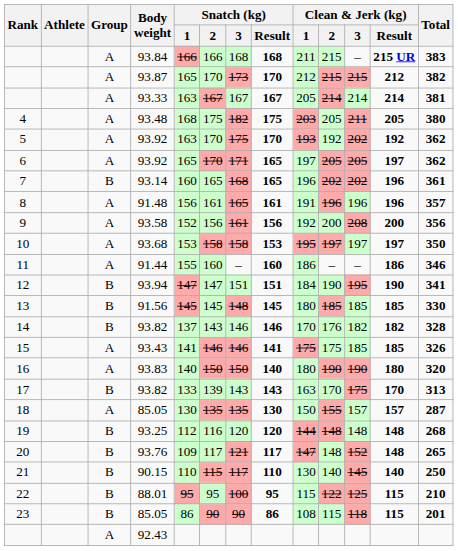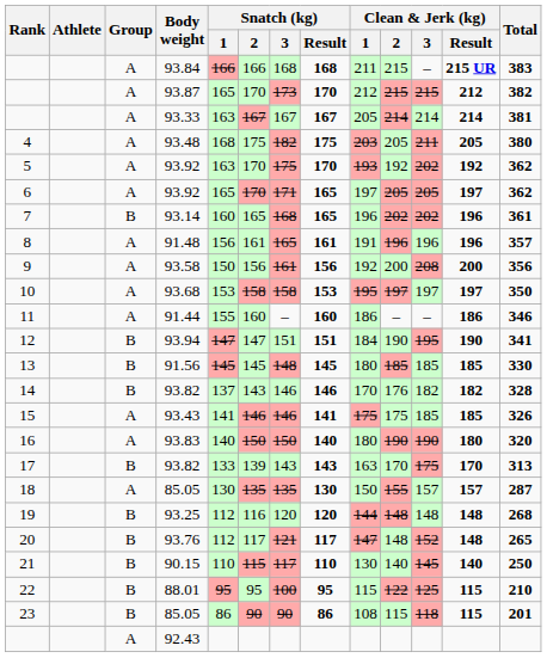 <table class="wikitable sortable" style="text-align:center;">
 <tr>
 <th rowspan="2">Rank</th>
 <th rowspan="2">Athlete</th>
 <th rowspan="2">Group</th>
 <th rowspan="2">Body<br>weight</th>
 <th colspan="4">Snatch (kg)</th>
 <th colspan="4">Clean & Jerk (kg)</th>
 <th rowspan="2">Total</th>
 </tr>
 <tr>
 <th>1</th>
 <th>2</th>
 <th>3</th>
 <th>Result</th>
 <th>1</th>
 <th>2</th>
 <th>3</th>
 <th>Result</th>
 </tr>
 <tr>
 <td></td>
 <td align="left"></td>
 <td>A</td>
 <td>93.84</td>
 <td bgcolor="ffaaaa"><s>166</s></td>
 <td bgcolor="ccffcc">166</td>
 <td bgcolor="ccffcc">168</td>
 <td><strong>168</strong></td>
 <td bgcolor="ccffcc">211</td>
 <td bgcolor="ccffcc">215</td>
 <td>–</td>
 <td><strong>215 <a href='#'>UR</a></strong></td>
 <td><strong>383</strong></td>
 </tr>
 <tr>
 <td></td>
 <td align="left"></td>
 <td>A</td>
 <td>93.87</td>
 <td bgcolor="ccffcc">165</td>
 <td bgcolor="ccffcc">170</td>
 <td bgcolor="ffaaaa"><s>173</s></td>
 <td><strong>170</strong></td>
 <td bgcolor="ccffcc">212</td>
 <td bgcolor="ffaaaa"><s>215</s></td>
 <td bgcolor="ffaaaa"><s>215</s></td>
 <td><strong>212</strong></td>
 <td><strong>382</strong></td>
 </tr>
 <tr>
 <td></td>
 <td align="left"></td>
 <td>A</td>
 <td>93.33</td>
 <td bgcolor="ccffcc">163</td>
 <td bgcolor="ffaaaa"><s>167</s></td>
 <td bgcolor="ccffcc">167</td>
 <td><strong>167</strong></td>
 <td bgcolor="ccffcc">205</td>
 <td bgcolor="ffaaaa"><s>214</s></td>
 <td bgcolor="ccffcc">214</td>
 <td><strong>214</strong></td>
 <td><strong>381</strong></td>
 </tr>
 <tr>
 <td>4</td>
 <td align="left"></td>
 <td>A</td>
 <td>93.48</td>
 <td bgcolor="ccffcc">168</td>
 <td bgcolor="ccffcc">175</td>
 <td bgcolor="ffaaaa"><s>182</s></td>
 <td><strong>175</strong></td>
 <td bgcolor="ffaaaa"><s>203</s></td>
 <td bgcolor="ccffcc">205</td>
 <td bgcolor="ffaaaa"><s>211</s></td>
 <td><strong>205</strong></td>
 <td><strong>380</strong></td>
 </tr>
 <tr>
 <td>5</td>
 <td align="left"></td>
 <td>A</td>
 <td>93.92</td>
 <td bgcolor="ccffcc">163</td>
 <td bgcolor="ccffcc">170</td>
 <td bgcolor="ffaaaa"><s>175</s></td>
 <td><strong>170</strong></td>
 <td bgcolor="ffaaaa"><s>193</s></td>
 <td bgcolor="ccffcc">192</td>
 <td bgcolor="ffaaaa"><s>202</s></td>
 <td><strong>192</strong></td>
 <td><strong>362</strong></td>
 </tr>
 <tr>
 <td>6</td>
 <td align="left"></td>
 <td>A</td>
 <td>93.92</td>
 <td bgcolor="ccffcc">165</td>
 <td bgcolor="ffaaaa"><s>170</s></td>
 <td bgcolor="ffaaaa"><s>171</s></td>
 <td><strong>165</strong></td>
 <td bgcolor="ccffcc">197</td>
 <td bgcolor="ffaaaa"><s>205</s></td>
 <td bgcolor="ffaaaa"><s>205</s></td>
 <td><strong>197</strong></td>
 <td><strong>362</strong></td>
 </tr>
 <tr>
 <td>7</td>
 <td align="left"></td>
 <td>B</td>
 <td>93.14</td>
 <td bgcolor="ccffcc">160</td>
 <td bgcolor="ccffcc">165</td>
 <td bgcolor="ffaaaa"><s>168</s></td>
 <td><strong>165</strong></td>
 <td bgcolor="ccffcc">196</td>
 <td bgcolor="ffaaaa"><s>202</s></td>
 <td bgcolor="ffaaaa"><s>202</s></td>
 <td><strong>196</strong></td>
 <td><strong>361</strong></td>
 </tr>
 <tr>
 <td>8</td>
 <td align="left"></td>
 <td>A</td>
 <td>91.48</td>
 <td bgcolor="ccffcc">156</td>
 <td bgcolor="ccffcc">161</td>
 <td bgcolor="ffaaaa"><s>165</s></td>
 <td><strong>161</strong></td>
 <td bgcolor="ccffcc">191</td>
 <td bgcolor="ffaaaa"><s>196</s></td>
 <td bgcolor="ccffcc">196</td>
 <td><strong>196</strong></td>
 <td><strong>357</strong></td>
 </tr>
 <tr>
 <td>9</td>
 <td align="left"></td>
 <td>A</td>
 <td>93.58</td>
-<td bgcolor="ccffcc">152</td>
+<td bgcolor="ccffcc">150</td>
 <td bgcolor="ccffcc">156</td>
 <td bgcolor="ffaaaa"><s>161</s></td>
 <td><strong>156</strong></td>
 <td bgcolor="ccffcc">192</td>
 <td bgcolor="ccffcc">200</td>
 <td bgcolor="ffaaaa"><s>208</s></td>
 <td><strong>200</strong></td>
 <td><strong>356</strong></td>
 </tr>
 <tr>
 <td>10</td>
 <td align="left"></td>
 <td>A</td>
 <td>93.68</td>
 <td bgcolor="ccffcc">153</td>
 <td bgcolor="ffaaaa"><s>158</s></td>
 <td bgcolor="ffaaaa"><s>158</s></td>
 <td><strong>153</strong></td>
 <td bgcolor="ffaaaa"><s>195</s></td>
 <td bgcolor="ffaaaa"><s>197</s></td>
 <td bgcolor="ccffcc">197</td>
 <td><strong>197</strong></td>
 <td><strong>350</strong></td>
 </tr>
 <tr>
 <td>11</td>
 <td align="left"></td>
 <td>A</td>
 <td>91.44</td>
 <td bgcolor="ccffcc">155</td>
 <td bgcolor="ccffcc">160</td>
 <td>–</td>
 <td><strong>160</strong></td>
 <td bgcolor="ccffcc">186</td>
 <td>–</td>
 <td>–</td>
 <td><strong>186</strong></td>
 <td><strong>346</strong></td>
 </tr>
 <tr>
 <td>12</td>
 <td align="left"></td>
 <td>B</td>
 <td>93.94</td>
 <td bgcolor="ffaaaa"><s>147</s></td>
 <td bgcolor="ccffcc">147</td>
 <td bgcolor="ccffcc">151</td>
 <td><strong>151</strong></td>
 <td bgcolor="ccffcc">184</td>
 <td bgcolor="ccffcc">190</td>
 <td bgcolor="ffaaaa"><s>195</s></td>
 <td><strong>190</strong></td>
 <td><strong>341</strong></td>
 </tr>
 <tr>
 <td>13</td>
 <td align="left"></td>
 <td>B</td>
 <td>91.56</td>
 <td bgcolor="ffaaaa"><s>145</s></td>
 <td bgcolor="ccffcc">145</td>
 <td bgcolor="ffaaaa"><s>148</s></td>
 <td><strong>145</strong></td>
 <td bgcolor="ccffcc">180</td>
 <td bgcolor="ffaaaa"><s>185</s></td>
 <td bgcolor="ccffcc">185</td>
 <td><strong>185</strong></td>
 <td><strong>330</strong></td>
 </tr>
 <tr>
 <td>14</td>
 <td align="left"></td>
 <td>B</td>
 <td>93.82</td>
 <td bgcolor="ccffcc">137</td>
 <td bgcolor="ccffcc">143</td>
 <td bgcolor="ccffcc">146</td>
 <td><strong>146</strong></td>
 <td bgcolor="ccffcc">170</td>
 <td bgcolor="ccffcc">176</td>
 <td bgcolor="ccffcc">182</td>
 <td><strong>182</strong></td>
 <td><strong>328</strong></td>
 </tr>
 <tr>
 <td>15</td>
 <td align="left"></td>
 <td>A</td>
 <td>93.43</td>
 <td bgcolor="ccffcc">141</td>
 <td bgcolor="ffaaaa"><s>146</s></td>
 <td bgcolor="ffaaaa"><s>146</s></td>
 <td><strong>141</strong></td>
 <td bgcolor="ffaaaa"><s>175</s></td>
 <td bgcolor="ccffcc">175</td>
 <td bgcolor="ccffcc">185</td>
 <td><strong>185</strong></td>
 <td><strong>326</strong></td>
 </tr>
 <tr>
 <td>16</td>
 <td align="left"></td>
 <td>A</td>
 <td>93.83</td>
 <td bgcolor="ccffcc">140</td>
 <td bgcolor="ffaaaa"><s>150</s></td>
 <td bgcolor="ffaaaa"><s>150</s></td>
 <td><strong>140</strong></td>
 <td bgcolor="ccffcc">180</td>
 <td bgcolor="ffaaaa"><s>190</s></td>
 <td bgcolor="ffaaaa"><s>190</s></td>
 <td><strong>180</strong></td>
 <td><strong>320</strong></td>
 </tr>
 <tr>
 <td>17</td>
 <td align="left"></td>
 <td>B</td>
 <td>93.82</td>
 <td bgcolor="ccffcc">133</td>
 <td bgcolor="ccffcc">139</td>
 <td bgcolor="ccffcc">143</td>
 <td><strong>143</strong></td>
 <td bgcolor="ccffcc">163</td>
 <td bgcolor="ccffcc">170</td>
 <td bgcolor="ffaaaa"><s>175</s></td>
 <td><strong>170</strong></td>
 <td><strong>313</strong></td>
 </tr>
 <tr>
 <td>18</td>
 <td align="left"></td>
 <td>A</td>
 <td>85.05</td>
 <td bgcolor="ccffcc">130</td>
 <td bgcolor="ffaaaa"><s>135</s></td>
 <td bgcolor="ffaaaa"><s>135</s></td>
 <td><strong>130</strong></td>
 <td bgcolor="ccffcc">150</td>
 <td bgcolor="ffaaaa"><s>155</s></td>
 <td bgcolor="ccffcc">157</td>
 <td><strong>157</strong></td>
 <td><strong>287</strong></td>
 </tr>
 <tr>
 <td>19</td>
 <td align="left"></td>
 <td>B</td>
 <td>93.25</td>
 <td bgcolor="ccffcc">112</td>
 <td bgcolor="ccffcc">116</td>
 <td bgcolor="ccffcc">120</td>
 <td><strong>120</strong></td>
 <td bgcolor="ffaaaa"><s>144</s></td>
 <td bgcolor="ffaaaa"><s>148</s></td>
 <td bgcolor="ccffcc">148</td>
 <td><strong>148</strong></td>
 <td><strong>268</strong></td>
 </tr>
 <tr>
 <td>20</td>
 <td align="left"></td>
 <td>B</td>
 <td>93.76</td>
-<td bgcolor="ccffcc">109</td>
+<td bgcolor="ccffcc">112</td>
 <td bgcolor="ccffcc">117</td>
 <td bgcolor="ffaaaa"><s>121</s></td>
 <td><strong>117</strong></td>
 <td bgcolor="ffaaaa"><s>147</s></td>
 <td bgcolor="ccffcc">148</td>
 <td bgcolor="ffaaaa"><s>152</s></td>
 <td><strong>148</strong></td>
 <td><strong>265</strong></td>
 </tr>
 <tr>
 <td>21</td>
 <td align="left"></td>
 <td>B</td>
 <td>90.15</td>
 <td bgcolor="ccffcc">110</td>
 <td bgcolor="ffaaaa"><s>115</s></td>
 <td bgcolor="ffaaaa"><s>117</s></td>
 <td><strong>110</strong></td>
 <td bgcolor="ccffcc">130</td>
 <td bgcolor="ccffcc">140</td>
 <td bgcolor="ffaaaa"><s>145</s></td>
 <td><strong>140</strong></td>
 <td><strong>250</strong></td>
 </tr>
 <tr>
 <td>22</td>
 <td align="left"></td>
 <td>B</td>
 <td>88.01</td>
 <td bgcolor="ffaaaa"><s>95</s></td>
 <td bgcolor="ccffcc">95</td>
 <td bgcolor="ffaaaa"><s>100</s></td>
 <td><strong>95</strong></td>
 <td bgcolor="ccffcc">115</td>
 <td bgcolor="ffaaaa"><s>122</s></td>
 <td bgcolor="ffaaaa"><s>125</s></td>
 <td><strong>115</strong></td>
 <td><strong>210</strong></td>
 </tr>
 <tr>
 <td>23</td>
 <td align="left"></td>
 <td>B</td>
 <td>85.05</td>
 <td bgcolor="ccffcc">86</td>
 <td bgcolor="ffaaaa"><s>90</s></td>
 <td bgcolor="ffaaaa"><s>90</s></td>
 <td><strong>86</strong></td>
 <td bgcolor="ccffcc">108</td>
 <td bgcolor="ccffcc">115</td>
 <td bgcolor="ffaaaa"><s>118</s></td>
 <td><strong>115</strong></td>
 <td><strong>201</strong></td>
 </tr>
 <tr>
 <td></td>
 <td align="left"></td>
 <td>A</td>
 <td>92.43</td>
 <td></td>
 <td></td>
 <td></td>
 <td></td>
 <td></td>
 <td></td>
 <td></td>
 <td></td>
 <td></td>
 </tr>
 </table>
